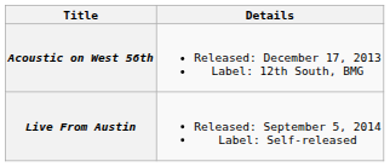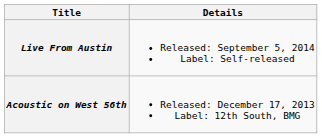 <table class="wikitable plainrowheaders" style="text-align:center;">
 <tr>
 <th scope="col">Title</th>
 <th scope="col">Details</th>
 </tr>
 <tr>
+<th scope="row"><em>Live From Austin</em></th>
+<td><br><ul><li>Released: September 5, 2014</li><li>Label: Self-released</li></ul></td>
+</tr>
+<tr>
 <th scope="row"><em>Acoustic on West 56th</em></th>
 <td><br><ul><li>Released: December 17, 2013</li><li>Label: 12th South, BMG</li></ul></td>
 </tr>
-<tr>
-<th scope="row"><em>Live From Austin</em></th>
-<td><br><ul><li>Released: September 5, 2014</li><li>Label: Self-released</li></ul></td>
-</tr>
 </table>
